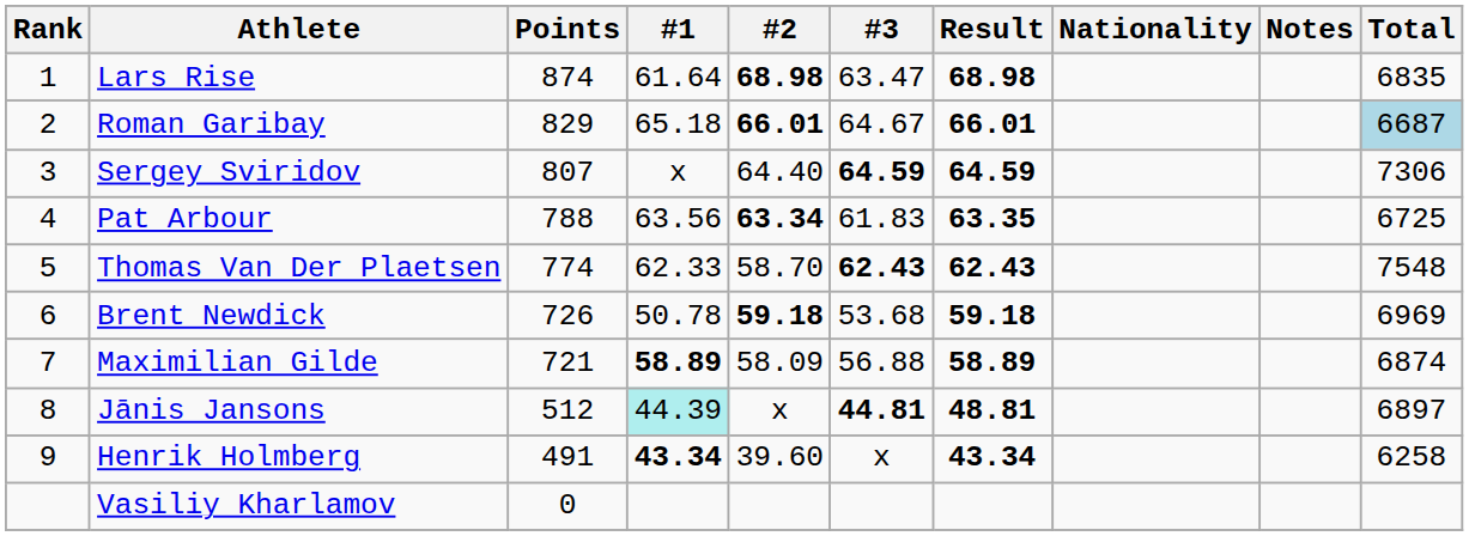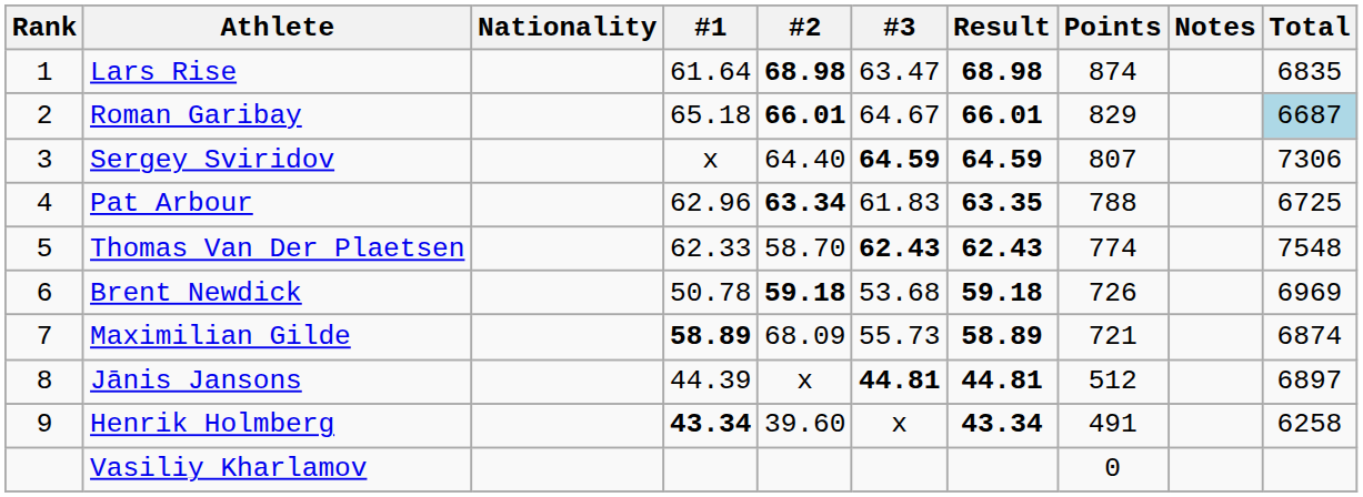 <table class="wikitable sortable" style="text-align:center">
 <tr>
 <th>Rank</th>
 <th>Athlete</th>
-<th>Points</th>
+<th>Nationality</th>
 <th>#1</th>
 <th>#2</th>
 <th>#3</th>
 <th>Result</th>
-<th>Nationality</th>
+<th>Points</th>
 <th>Notes</th>
 <th>Total</th>
 </tr>
 <tr>
 <td>1</td>
 <td align=left><a href='#'>Lars Rise</a></td>
-<td>874</td>
+<td align=left></td>
 <td>61.64</td>
 <td><strong>68.98</strong></td>
 <td>63.47</td>
 <td><strong>68.98</strong></td>
-<td align=left></td>
+<td>874</td>
 <td></td>
 <td>6835</td>
 </tr>
 <tr>
 <td>2</td>
 <td align=left><a href='#'>Roman Garibay</a></td>
-<td>829</td>
+<td align=left></td>
 <td>65.18</td>
 <td><strong>66.01</strong></td>
 <td>64.67</td>
 <td><strong>66.01</strong></td>
-<td align=left></td>
+<td>829</td>
 <td></td>
 <td style="background: lightblue;">6687</td>
 </tr>
 <tr>
 <td>3</td>
 <td align=left><a href='#'>Sergey Sviridov</a></td>
-<td>807</td>
+<td align=left></td>
 <td>x</td>
 <td>64.40</td>
 <td><strong>64.59</strong></td>
 <td><strong>64.59</strong></td>
-<td align=left></td>
+<td>807</td>
 <td></td>
 <td>7306</td>
 </tr>
 <tr>
 <td>4</td>
 <td align=left><a href='#'>Pat Arbour</a></td>
-<td>788</td>
-<td>63.56</td>
+<td align=left></td>
+<td>62.96</td>
 <td><strong>63.34</strong></td>
 <td>61.83</td>
 <td><strong>63.35</strong></td>
-<td align=left></td>
+<td>788</td>
 <td></td>
 <td>6725</td>
 </tr>
 <tr>
 <td>5</td>
 <td align=left><a href='#'>Thomas Van Der Plaetsen</a></td>
-<td>774</td>
+<td align=left></td>
 <td>62.33</td>
 <td>58.70</td>
 <td><strong>62.43</strong></td>
 <td><strong>62.43</strong></td>
-<td align=left></td>
+<td>774</td>
 <td></td>
 <td>7548</td>
 </tr>
 <tr>
 <td>6</td>
 <td align=left><a href='#'>Brent Newdick</a></td>
-<td>726</td>
+<td align=left></td>
 <td>50.78</td>
 <td><strong>59.18</strong></td>
 <td>53.68</td>
 <td><strong>59.18</strong></td>
-<td align=left></td>
+<td>726</td>
 <td></td>
 <td>6969</td>
 </tr>
 <tr>
 <td>7</td>
 <td align=left><a href='#'>Maximilian Gilde</a></td>
+<td align=left></td>
+<td><strong>58.89</strong></td>
+<td>68.09</td>
+<td>55.73</td>
+<td><strong>58.89</strong></td>
 <td>721</td>
-<td><strong>58.89</strong></td>
-<td>58.09</td>
-<td>56.88</td>
-<td><strong>58.89</strong></td>
-<td align=left></td>
 <td></td>
 <td>6874</td>
 </tr>
 <tr>
 <td>8</td>
 <td align=left><a href='#'>Jānis Jansons</a></td>
-<td>512</td>
-<td style="background: paleturquoise;">44.39</td>
+<td align=left></td>
+<td>44.39</td>
 <td>x</td>
 <td><strong>44.81</strong></td>
-<td><strong>48.81</strong></td>
-<td align=left></td>
+<td><strong>44.81</strong></td>
+<td>512</td>
 <td></td>
 <td>6897</td>
 </tr>
 <tr>
 <td>9</td>
 <td align=left><a href='#'>Henrik Holmberg</a></td>
-<td>491</td>
+<td align=left></td>
 <td><strong>43.34</strong></td>
 <td>39.60</td>
 <td>x</td>
 <td><strong>43.34</strong></td>
-<td align=left></td>
+<td>491</td>
 <td></td>
 <td>6258</td>
 </tr>
 <tr>
 <td></td>
 <td align=left><a href='#'>Vasiliy Kharlamov</a></td>
-<td>0</td>
+<td align=left></td>
 <td></td>
 <td></td>
 <td></td>
 <td><strong></strong></td>
-<td align=left></td>
+<td>0</td>
 <td></td>
 <td></td>
 </tr>
 </table>
